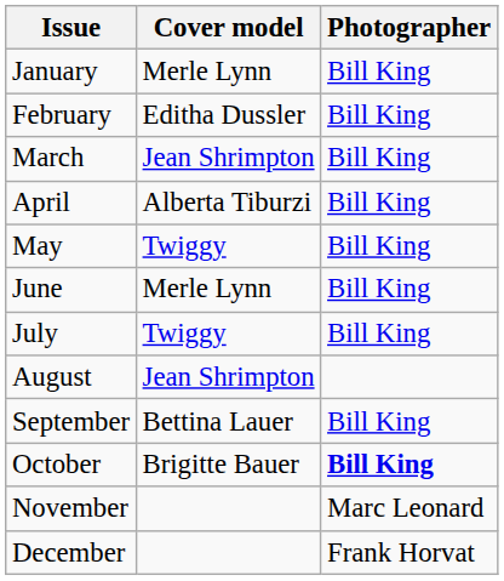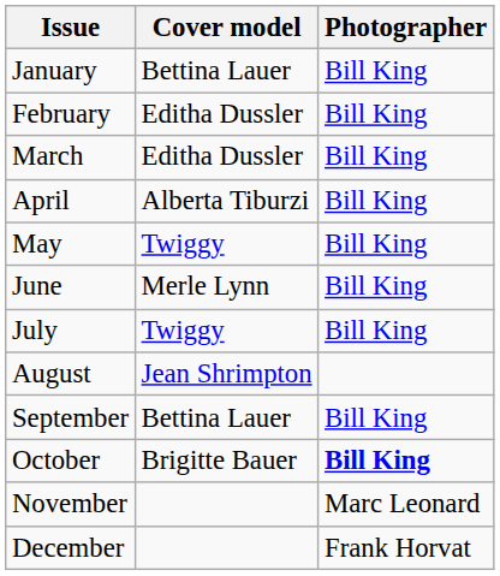 <table class="sortable wikitable">
 <tr>
 <th>Issue</th>
 <th>Cover model</th>
 <th>Photographer</th>
 </tr>
 <tr>
 <td>January</td>
-<td>Merle Lynn</td>
+<td>Bettina Lauer</td>
 <td><a href='#'>Bill King</a></td>
 </tr>
 <tr>
 <td>February</td>
 <td>Editha Dussler</td>
 <td><a href='#'>Bill King</a></td>
 </tr>
 <tr>
 <td>March</td>
-<td><a href='#'>Jean Shrimpton</a></td>
+<td>Editha Dussler</td>
 <td><a href='#'>Bill King</a></td>
 </tr>
 <tr>
 <td>April</td>
 <td>Alberta Tiburzi</td>
 <td><a href='#'>Bill King</a></td>
 </tr>
 <tr>
 <td>May</td>
 <td><a href='#'>Twiggy</a></td>
 <td><a href='#'>Bill King</a></td>
 </tr>
 <tr>
 <td>June</td>
 <td>Merle Lynn</td>
 <td><a href='#'>Bill King</a></td>
 </tr>
 <tr>
 <td>July</td>
 <td><a href='#'>Twiggy</a></td>
 <td><a href='#'>Bill King</a></td>
 </tr>
 <tr>
 <td>August</td>
 <td><a href='#'>Jean Shrimpton</a></td>
 <td></td>
 </tr>
 <tr>
 <td>September</td>
 <td>Bettina Lauer</td>
 <td><a href='#'>Bill King</a></td>
 </tr>
 <tr>
 <td>October</td>
 <td>Brigitte Bauer</td>
 <td><strong><a href='#'>Bill King</a></strong></td>
 </tr>
 <tr>
 <td>November</td>
 <td></td>
 <td>Marc Leonard</td>
 </tr>
 <tr>
 <td>December</td>
 <td></td>
 <td>Frank Horvat</td>
 </tr>
 </table>
